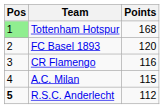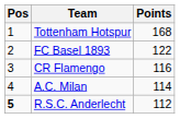 <table class="wikitable" style="font-size: 95%;">
 <tr>
 <th>Pos</th>
 <th>Team</th>
 <th>Points</th>
 </tr>
 <tr>
-<td style="background: lightgreen;">1</td>
+<td>1</td>
 <td> <a href='#'>Tottenham Hotspur</a></td>
 <td align="right">168</td>
 </tr>
 <tr>
 <td>2</td>
 <td> <a href='#'>FC Basel 1893</a></td>
-<td align="right">120</td>
+<td align="right">122</td>
 </tr>
 <tr>
 <td>3</td>
 <td> <a href='#'>CR Flamengo</a></td>
 <td align="right">116</td>
 </tr>
 <tr>
 <td>4</td>
 <td> <a href='#'>A.C. Milan</a></td>
-<td align="right">115</td>
+<td align="right">114</td>
 </tr>
 <tr>
 <td><strong>5</strong></td>
 <td> <a href='#'>R.S.C. Anderlecht</a></td>
 <td align="right">112</td>
 </tr>
 </table>
